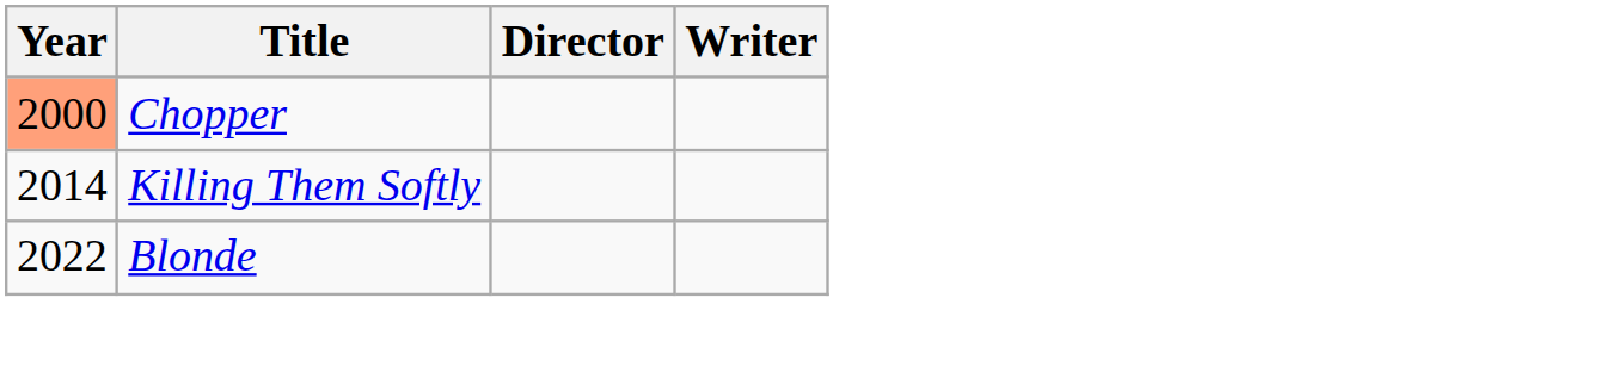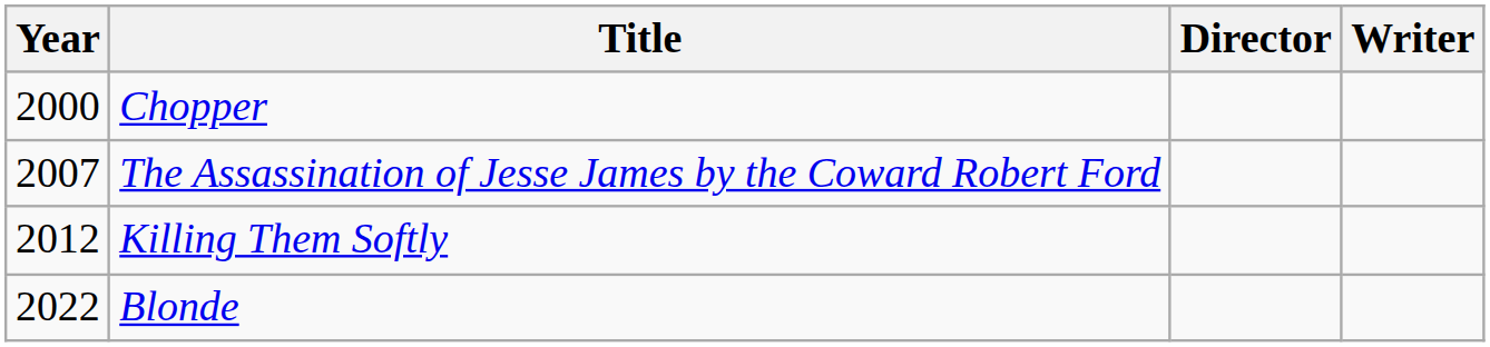 <table class="wikitable">
 <tr>
 <th>Year</th>
 <th>Title</th>
 <th>Director</th>
 <th>Writer</th>
 </tr>
 <tr>
-<td style="background: lightsalmon;">2000</td>
+<td>2000</td>
 <td><em><a href='#'>Chopper</a></em></td>
 <td></td>
 <td></td>
 </tr>
 <tr>
-<td>2014</td>
+<td>2007</td>
+<td><em><a href='#'>The Assassination of Jesse James by the Coward Robert Ford</a></em></td>
+<td></td>
+<td></td>
+</tr>
+<tr>
+<td>2012</td>
 <td><em><a href='#'>Killing Them Softly</a></em></td>
 <td></td>
 <td></td>
 </tr>
 <tr>
 <td>2022</td>
 <td><em><a href='#'>Blonde</a></em></td>
 <td></td>
 <td></td>
 </tr>
 </table>
